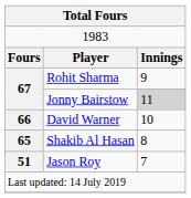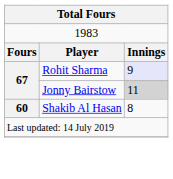 <table class="wikitable" style="float:left;">
 <tr>
 <th colspan="3">Total Fours</th>
 </tr>
 <tr>
 <td colspan="3" style="text-align:center;">1983</td>
 </tr>
 <tr>
 <th>Fours</th>
 <th class="unsortable">Player</th>
 <th>Innings</th>
 </tr>
 <tr>
 <th rowspan=2>67</th>
 <td> <a href='#'>Rohit Sharma</a></td>
-<td>9</td>
+<td style="background: lavender;">9</td>
 </tr>
 <tr>
 <td> <a href='#'>Jonny Bairstow</a></td>
 <td style="background: lightgrey;">11</td>
 </tr>
 <tr>
-<th>66</th>
-<td> <a href='#'>David Warner</a></td>
-<td>10</td>
-</tr>
-<tr>
-<th>65</th>
+<th>60</th>
 <td> <a href='#'>Shakib Al Hasan</a></td>
 <td>8</td>
-</tr>
-<tr>
-<th>51</th>
-<td>  <a href='#'>Jason Roy</a></td>
-<td>7</td>
 </tr>
 <tr class="sortbottom">
 <td colspan="3"><small>Last updated: 14 July 2019 </small></td>
 </tr>
 <tr>
 </tr>
 </table>
